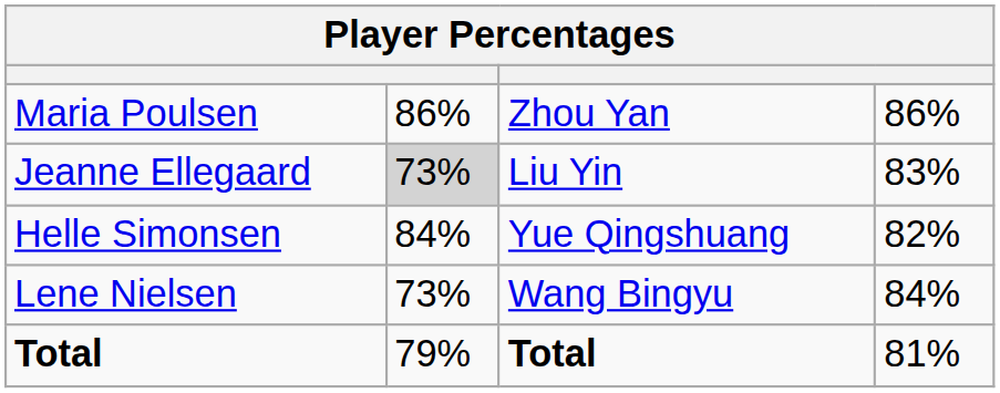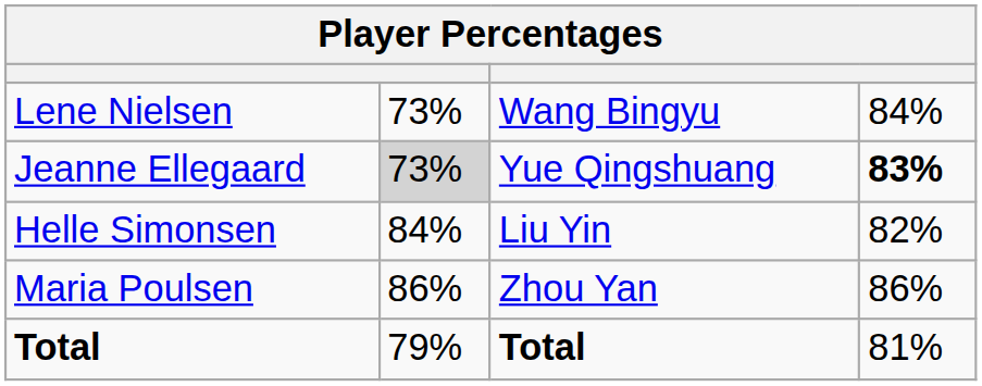 <table class="wikitable">
 <tr>
 <th colspan=4 width=400>Player Percentages</th>
 </tr>
 <tr>
 <th colspan=2 width=200></th>
 <th colspan=2 width=200></th>
 </tr>
 <tr>
+<td><a href='#'>Lene Nielsen</a></td>
+<td>73%</td>
+<td><a href='#'>Wang Bingyu</a></td>
+<td>84%</td>
+</tr>
+<tr>
+<td><a href='#'>Jeanne Ellegaard</a></td>
+<td style="background: lightgrey;">73%</td>
+<td><a href='#'>Yue Qingshuang</a></td>
+<td><strong>83%</strong></td>
+</tr>
+<tr>
+<td><a href='#'>Helle Simonsen</a></td>
+<td>84%</td>
+<td><a href='#'>Liu Yin</a></td>
+<td>82%</td>
+</tr>
+<tr>
 <td><a href='#'>Maria Poulsen</a></td>
 <td>86%</td>
 <td><a href='#'>Zhou Yan</a></td>
 <td>86%</td>
-</tr>
-<tr>
-<td><a href='#'>Jeanne Ellegaard</a></td>
-<td style="background: lightgrey;">73%</td>
-<td><a href='#'>Liu Yin</a></td>
-<td>83%</td>
-</tr>
-<tr>
-<td><a href='#'>Helle Simonsen</a></td>
-<td>84%</td>
-<td><a href='#'>Yue Qingshuang</a></td>
-<td>82%</td>
-</tr>
-<tr>
-<td><a href='#'>Lene Nielsen</a></td>
-<td>73%</td>
-<td><a href='#'>Wang Bingyu</a></td>
-<td>84%</td>
 </tr>
 <tr>
 <td><strong>Total</strong></td>
 <td>79%</td>
 <td><strong>Total</strong></td>
 <td>81%</td>
 </tr>
 </table>
